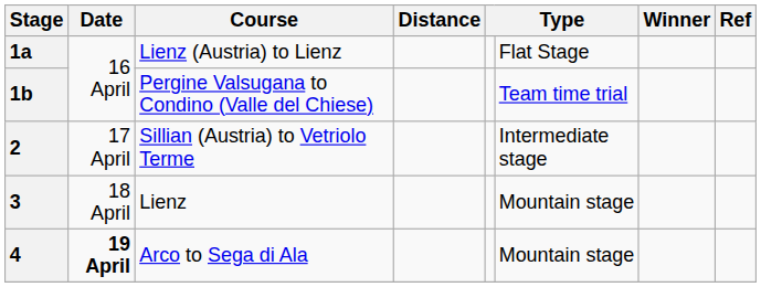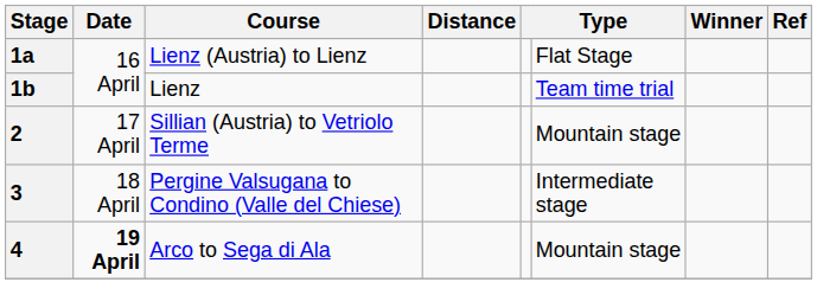 <table class="wikitable">
 <tr>
 <th>Stage</th>
 <th>Date</th>
 <th>Course</th>
 <th>Distance</th>
 <th colspan="2">Type</th>
 <th>Winner</th>
 <th>Ref</th>
 </tr>
 <tr>
 <th style="text-align:left">1a</th>
 <td align=right rowspan=2>16 April</td>
 <td><a href='#'>Lienz</a> (Austria) to Lienz</td>
 <td style="text-align:center;"></td>
 <td></td>
 <td>Flat Stage</td>
 <td></td>
 <td></td>
 </tr>
 <tr>
 <th style="text-align:left">1b</th>
-<td><a href='#'>Pergine Valsugana</a> to <a href='#'>Condino (Valle del Chiese)</a></td>
+<td>Lienz</td>
 <td style="text-align:center;"></td>
 <td></td>
 <td><a href='#'>Team time trial</a></td>
 <td></td>
 <td></td>
 </tr>
 <tr>
 <th style="text-align:left">2</th>
 <td align=right>17 April</td>
 <td><a href='#'>Sillian</a> (Austria) to <a href='#'>Vetriolo Terme</a></td>
 <td style="text-align:center;"></td>
 <td></td>
-<td>Intermediate stage</td>
+<td>Mountain stage</td>
 <td></td>
 <td></td>
 </tr>
 <tr>
 <th style="text-align:left">3</th>
 <td align=right>18 April</td>
-<td>Lienz</td>
+<td><a href='#'>Pergine Valsugana</a> to <a href='#'>Condino (Valle del Chiese)</a></td>
 <td style="text-align:center;"></td>
 <td></td>
-<td>Mountain stage</td>
+<td>Intermediate stage</td>
 <td></td>
 <td></td>
 </tr>
 <tr>
 <th style="text-align:left">4</th>
 <td align=right><strong>19 April</strong></td>
 <td><a href='#'>Arco</a> to <a href='#'>Sega di Ala</a></td>
 <td style="text-align:center;"></td>
 <td></td>
 <td>Mountain stage</td>
 <td></td>
 <td></td>
 </tr>
 <tr>
 </tr>
 </table>
